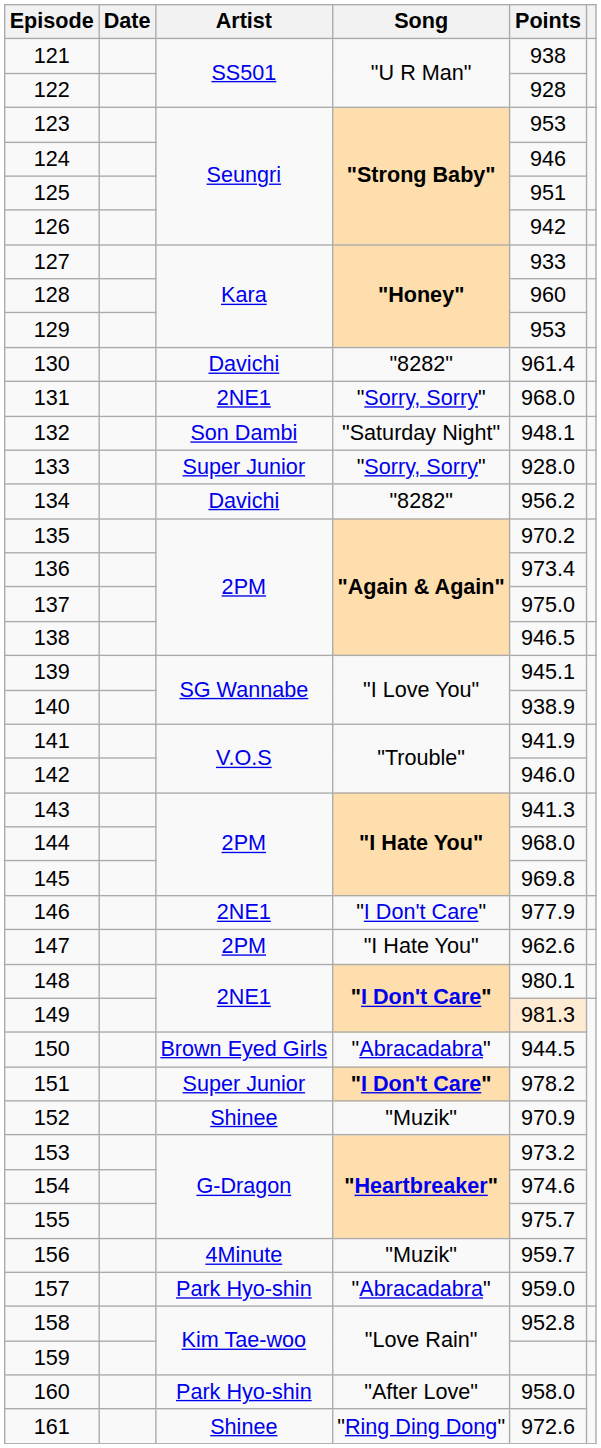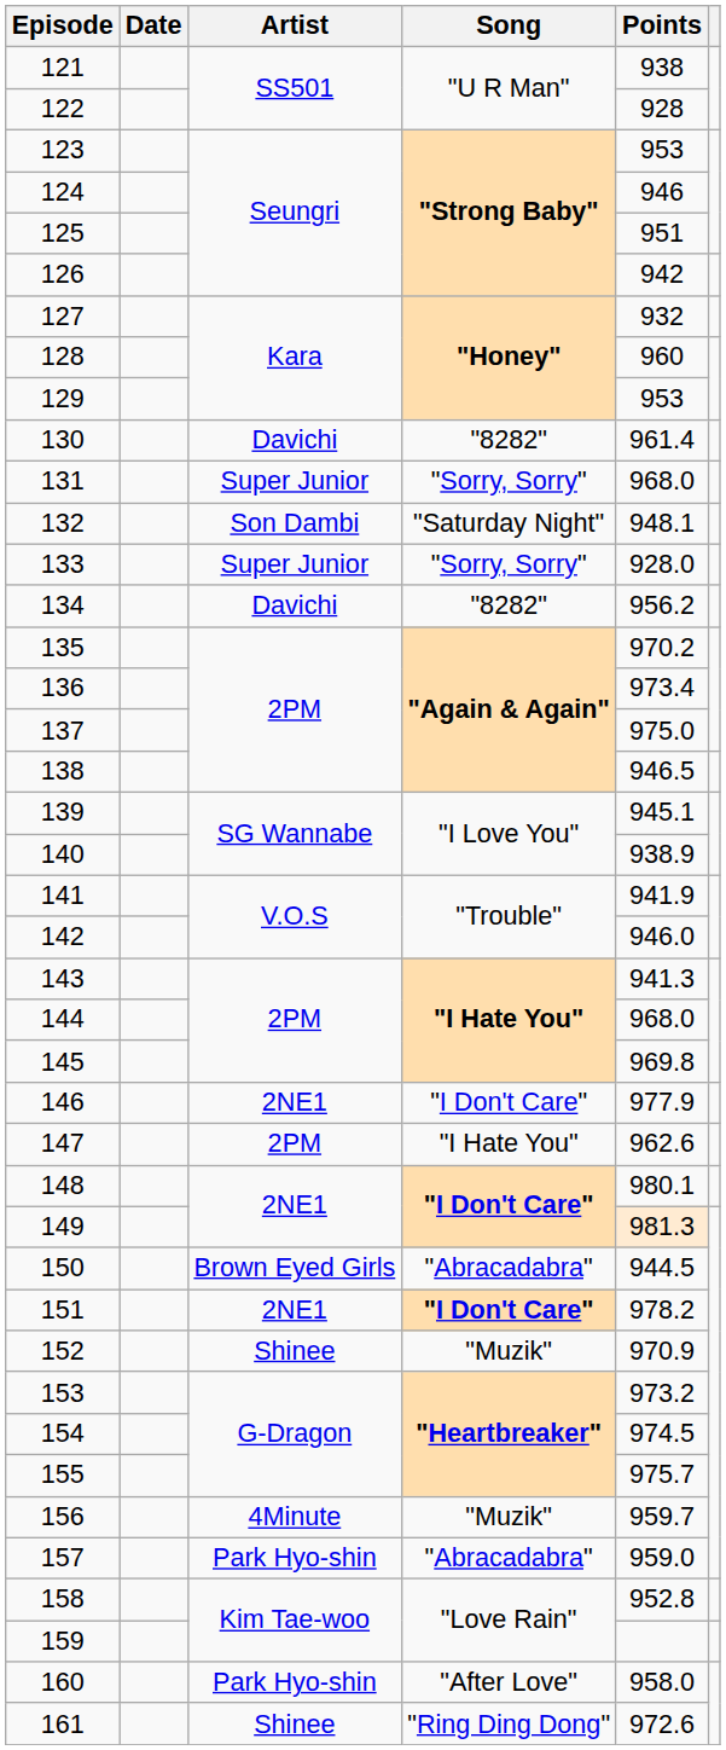 <table class="wikitable sortable" style="text-align:center">
 <tr>
 <th>Episode</th>
 <th>Date</th>
 <th>Artist</th>
 <th>Song</th>
 <th>Points</th>
 <th class="unsortable"></th>
 </tr>
 <tr>
 <td>121</td>
 <td></td>
 <td rowspan="2"><a href='#'>SS501</a></td>
 <td rowspan="2">"U R Man"</td>
 <td>938</td>
 <td rowspan="2"></td>
 </tr>
 <tr>
 <td>122</td>
 <td></td>
 <td>928</td>
 </tr>
 <tr>
 <td>123</td>
 <td></td>
 <td rowspan="4"><a href='#'>Seungri</a></td>
 <td rowspan="4" style="font-weight: bold; background: navajowhite;">"Strong Baby"</td>
 <td>953</td>
 <td rowspan="3"></td>
 </tr>
 <tr>
 <td>124</td>
 <td></td>
 <td>946</td>
 </tr>
 <tr>
 <td>125</td>
 <td></td>
 <td>951</td>
 </tr>
 <tr>
 <td>126</td>
 <td></td>
 <td>942</td>
 <td></td>
 </tr>
 <tr>
 <td>127</td>
 <td></td>
 <td rowspan="3"><a href='#'>Kara</a></td>
 <td rowspan="3" style="font-weight: bold; background: navajowhite;">"Honey"</td>
-<td>933</td>
+<td>932</td>
 <td></td>
 </tr>
 <tr>
 <td>128</td>
 <td></td>
 <td>960</td>
 <td rowspan="2"></td>
 </tr>
 <tr>
 <td>129</td>
 <td></td>
 <td>953</td>
 </tr>
 <tr>
 <td>130</td>
 <td></td>
 <td><a href='#'>Davichi</a></td>
 <td>"8282"</td>
 <td>961.4</td>
 <td></td>
 </tr>
 <tr>
 <td>131</td>
 <td></td>
-<td><a href='#'>2NE1</a></td>
+<td><a href='#'>Super Junior</a></td>
 <td>"<a href='#'>Sorry, Sorry</a>"</td>
 <td>968.0</td>
 <td></td>
 </tr>
 <tr>
 <td>132</td>
 <td></td>
 <td><a href='#'>Son Dambi</a></td>
 <td>"Saturday Night"</td>
 <td>948.1</td>
 <td></td>
 </tr>
 <tr>
 <td>133</td>
 <td></td>
 <td><a href='#'>Super Junior</a></td>
 <td>"<a href='#'>Sorry, Sorry</a>"</td>
 <td>928.0</td>
 <td></td>
 </tr>
 <tr>
 <td>134</td>
 <td></td>
 <td><a href='#'>Davichi</a></td>
 <td>"8282"</td>
 <td>956.2</td>
 <td></td>
 </tr>
 <tr>
 <td>135</td>
 <td></td>
 <td rowspan="4"><a href='#'>2PM</a></td>
 <td rowspan="4" style="font-weight: bold; background: navajowhite;">"Again & Again"</td>
 <td>970.2</td>
 <td rowspan="3"></td>
 </tr>
 <tr>
 <td>136</td>
 <td></td>
 <td>973.4</td>
 </tr>
 <tr>
 <td>137</td>
 <td></td>
 <td>975.0</td>
 </tr>
 <tr>
 <td>138</td>
 <td></td>
 <td>946.5</td>
 <td></td>
 </tr>
 <tr>
 <td>139</td>
 <td></td>
 <td rowspan="2"><a href='#'>SG Wannabe</a></td>
 <td rowspan="2">"I Love You"</td>
 <td>945.1</td>
 <td rowspan="2"></td>
 </tr>
 <tr>
 <td>140</td>
 <td></td>
 <td>938.9</td>
 </tr>
 <tr>
 <td>141</td>
 <td></td>
 <td rowspan="2"><a href='#'>V.O.S</a></td>
 <td rowspan="2">"Trouble"</td>
 <td>941.9</td>
 <td rowspan="2"></td>
 </tr>
 <tr>
 <td>142</td>
 <td></td>
 <td>946.0</td>
 </tr>
 <tr>
 <td>143</td>
 <td></td>
 <td rowspan="3"><a href='#'>2PM</a></td>
 <td rowspan="3" style="font-weight: bold; background: navajowhite;">"I Hate You"</td>
 <td>941.3</td>
 <td rowspan="3"></td>
 </tr>
 <tr>
 <td>144</td>
 <td></td>
 <td>968.0</td>
 </tr>
 <tr>
 <td>145</td>
 <td></td>
 <td>969.8</td>
 </tr>
 <tr>
 <td>146</td>
 <td></td>
 <td><a href='#'>2NE1</a></td>
 <td>"<a href='#'>I Don't Care</a>"</td>
 <td>977.9</td>
 <td></td>
 </tr>
 <tr>
 <td>147</td>
 <td></td>
 <td><a href='#'>2PM</a></td>
 <td>"I Hate You"</td>
 <td>962.6</td>
 <td></td>
 </tr>
 <tr>
 <td>148</td>
 <td></td>
 <td rowspan="2"><a href='#'>2NE1</a></td>
 <td rowspan="2" style="font-weight: bold; background: navajowhite;">"<a href='#'>I Don't Care</a>"</td>
 <td>980.1</td>
 <td></td>
 </tr>
 <tr>
 <td>149</td>
 <td></td>
 <td style="background: #ffebd2">981.3</td>
 <td rowspan="9"></td>
 </tr>
 <tr>
 <td>150</td>
 <td></td>
 <td><a href='#'>Brown Eyed Girls</a></td>
 <td>"<a href='#'>Abracadabra</a>"</td>
 <td>944.5</td>
 </tr>
 <tr>
 <td>151</td>
 <td></td>
-<td><a href='#'>Super Junior</a></td>
+<td><a href='#'>2NE1</a></td>
 <td style="font-weight: bold; background: navajowhite;">"<a href='#'>I Don't Care</a>"</td>
 <td>978.2</td>
 </tr>
 <tr>
 <td>152</td>
 <td></td>
 <td><a href='#'>Shinee</a></td>
 <td>"Muzik"</td>
 <td>970.9</td>
 </tr>
 <tr>
 <td>153</td>
 <td></td>
 <td rowspan="3"><a href='#'>G-Dragon</a></td>
 <td rowspan="3" style="font-weight: bold; background: navajowhite;">"<a href='#'>Heartbreaker</a>"</td>
 <td>973.2</td>
 </tr>
 <tr>
 <td>154</td>
 <td></td>
-<td>974.6</td>
+<td>974.5</td>
 </tr>
 <tr>
 <td>155</td>
 <td></td>
 <td>975.7</td>
 </tr>
 <tr>
 <td>156</td>
 <td></td>
 <td><a href='#'>4Minute</a></td>
 <td>"Muzik"</td>
 <td>959.7</td>
 </tr>
 <tr>
 <td>157</td>
 <td></td>
 <td><a href='#'>Park Hyo-shin</a></td>
 <td>"<a href='#'>Abracadabra</a>"</td>
 <td>959.0</td>
 </tr>
 <tr>
 <td>158</td>
 <td></td>
 <td rowspan="2"><a href='#'>Kim Tae-woo</a></td>
 <td rowspan="2">"Love Rain"</td>
 <td>952.8</td>
 <td></td>
 </tr>
 <tr>
 <td>159</td>
 <td></td>
 <td></td>
 <td></td>
 </tr>
 <tr>
 <td>160</td>
 <td></td>
 <td><a href='#'>Park Hyo-shin</a></td>
 <td>"After Love"</td>
 <td>958.0</td>
 <td rowspan="2"></td>
 </tr>
 <tr>
 <td>161</td>
 <td></td>
 <td><a href='#'>Shinee</a></td>
 <td>"<a href='#'>Ring Ding Dong</a>"</td>
 <td>972.6</td>
 </tr>
 </table>
